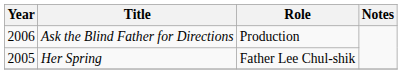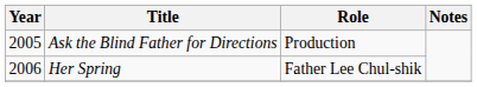 <table class="wikitable sortable">
 <tr>
 <th>Year</th>
 <th>Title</th>
 <th>Role</th>
 <th class="unsortable">Notes</th>
 </tr>
 <tr>
-<td>2006</td>
+<td>2005</td>
 <td><em>Ask the Blind Father for Directions</em></td>
 <td>Production</td>
 <td rowspan=2></td>
 </tr>
 <tr>
-<td>2005</td>
+<td>2006</td>
 <td><em>Her Spring</em></td>
 <td>Father Lee Chul-shik</td>
 </tr>
 <tr>
 </tr>
 </table>
